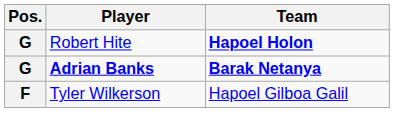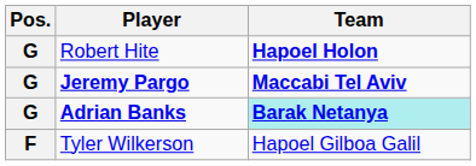 <table class="wikitable">
 <tr>
 <th>Pos.</th>
 <th width=150>Player</th>
 <th width=175>Team</th>
 </tr>
 <tr>
 <th>G</th>
 <td> <a href='#'>Robert Hite</a></td>
 <td><strong><a href='#'>Hapoel Holon</a></strong></td>
 </tr>
 <tr>
 <th>G</th>
+<td> <strong><a href='#'>Jeremy Pargo</a></strong></td>
+<td><strong><a href='#'>Maccabi Tel Aviv</a></strong></td>
+</tr>
+<tr>
+<th>G</th>
 <td> <strong><a href='#'>Adrian Banks</a></strong></td>
-<td><strong><a href='#'>Barak Netanya</a></strong></td>
+<td style="background: paleturquoise;"><strong><a href='#'>Barak Netanya</a></strong></td>
 </tr>
 <tr>
 <th>F</th>
 <td> <a href='#'>Tyler Wilkerson</a></td>
 <td><a href='#'>Hapoel Gilboa Galil</a></td>
 </tr>
 </table>
